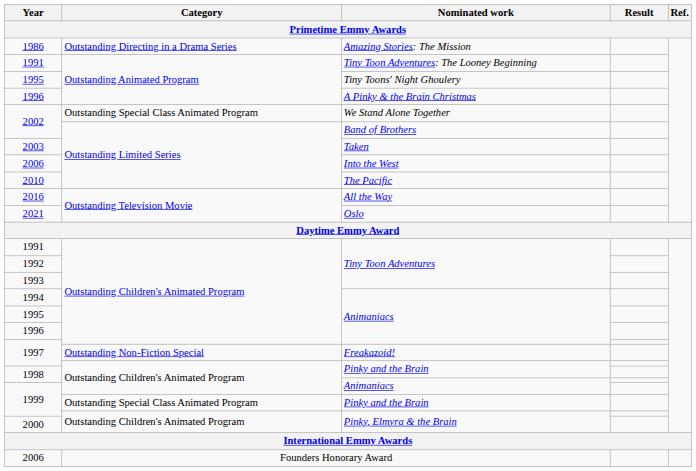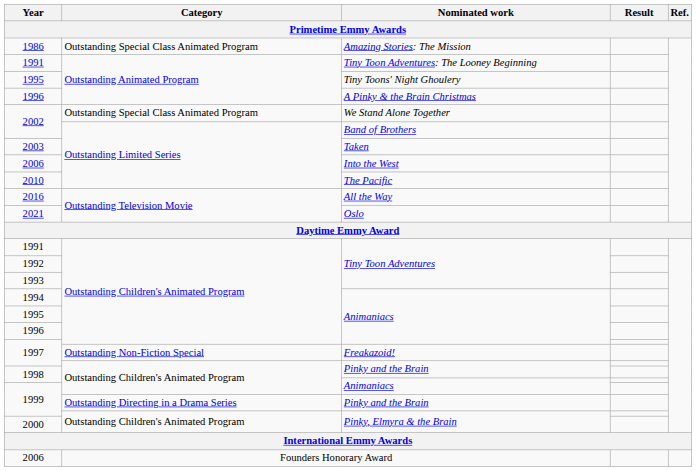 <table class=wikitable>
 <tr>
 <th scope="col" style="width:5em;">Year</th>
 <th scope="col" style="width:26em;">Category</th>
 <th scope="col" style="width:25em;">Nominated work</th>
 <th scope="col" style="width:5em;">Result</th>
 <th>Ref.</th>
 </tr>
 <tr>
 <th colspan=5><a href='#'>Primetime Emmy Awards</a></th>
 </tr>
 <tr>
 <td style="text-align:center;"><a href='#'>1986</a></td>
-<td><a href='#'>Outstanding Directing in a Drama Series</a></td>
+<td>Outstanding Special Class Animated Program</td>
 <td><em><a href='#'>Amazing Stories</a>: The Mission</em></td>
 <td></td>
 </tr>
 <tr>
 <td style="text-align:center;"><a href='#'>1991</a></td>
 <td rowspan="3"><a href='#'>Outstanding Animated Program</a></td>
 <td><em><a href='#'>Tiny Toon Adventures</a>: The Looney Beginning</em></td>
 <td></td>
 </tr>
 <tr>
 <td style="text-align:center;"><a href='#'>1995</a></td>
 <td><em>Tiny Toons' Night Ghoulery</em></td>
 <td></td>
 </tr>
 <tr>
 <td style="text-align:center;"><a href='#'>1996</a></td>
 <td><em><a href='#'>A Pinky & the Brain Christmas</a></em></td>
 <td></td>
 </tr>
 <tr>
 <td style="text-align:center;" rowspan="2"><a href='#'>2002</a></td>
 <td>Outstanding Special Class Animated Program</td>
 <td><em>We Stand Alone Together</em></td>
 <td></td>
 </tr>
 <tr>
 <td rowspan="4"><a href='#'>Outstanding Limited Series</a></td>
 <td><a href='#'><em>Band of Brothers</em></a></td>
 <td></td>
 </tr>
 <tr>
 <td style="text-align:center;"><a href='#'>2003</a></td>
 <td><a href='#'><em>Taken</em></a></td>
 <td></td>
 </tr>
 <tr>
 <td style="text-align:center;"><a href='#'>2006</a></td>
 <td><a href='#'><em>Into the West</em></a></td>
 <td></td>
 </tr>
 <tr>
 <td style="text-align:center;"><a href='#'>2010</a></td>
 <td><a href='#'><em>The Pacific</em></a></td>
 <td></td>
 </tr>
 <tr>
 <td style="text-align:center;"><a href='#'>2016</a></td>
 <td rowspan="2"><a href='#'>Outstanding Television Movie</a></td>
 <td><a href='#'><em>All the Way</em></a></td>
 <td></td>
 </tr>
 <tr>
 <td style="text-align:center;"><a href='#'>2021</a></td>
 <td><a href='#'><em>Oslo</em></a></td>
 <td></td>
 </tr>
 <tr>
 <th colspan=5><a href='#'>Daytime Emmy Award</a></th>
 </tr>
 <tr>
 <td style="text-align:center;">1991</td>
 <td rowspan="7"><a href='#'>Outstanding Children's Animated Program</a></td>
 <td rowspan="3"><em><a href='#'>Tiny Toon Adventures</a></em></td>
 <td></td>
 </tr>
 <tr>
 <td style="text-align:center;">1992</td>
 <td></td>
 </tr>
 <tr>
 <td style="text-align:center;">1993</td>
 <td></td>
 </tr>
 <tr>
 <td style="text-align:center;">1994</td>
 <td rowspan="4"><em><a href='#'>Animaniacs</a></em></td>
 <td></td>
 </tr>
 <tr>
 <td style="text-align:center;">1995</td>
 <td></td>
 </tr>
 <tr>
 <td style="text-align:center;">1996</td>
 <td></td>
 </tr>
 <tr>
 <td style="text-align:center;" rowspan="3">1997</td>
 <td></td>
 </tr>
 <tr>
 <td><a href='#'>Outstanding Non-Fiction Special</a></td>
 <td><em><a href='#'>Freakazoid!</a></em></td>
 <td></td>
 </tr>
 <tr>
 <td rowspan="4">Outstanding Children's Animated Program</td>
 <td rowspan="2"><em><a href='#'>Pinky and the Brain</a></em></td>
 <td></td>
 </tr>
 <tr>
 <td style="text-align:center;" rowspan="2">1998</td>
 <td></td>
 </tr>
 <tr>
 <td rowspan="2"><em><a href='#'>Animaniacs</a></em></td>
 <td></td>
 </tr>
 <tr>
 <td style="text-align:center;" rowspan="3">1999</td>
 <td></td>
 </tr>
 <tr>
-<td>Outstanding Special Class Animated Program</td>
+<td><a href='#'>Outstanding Directing in a Drama Series</a></td>
 <td><em><a href='#'>Pinky and the Brain</a></em></td>
 <td></td>
 </tr>
 <tr>
 <td rowspan="2">Outstanding Children's Animated Program</td>
 <td rowspan="2"><em><a href='#'>Pinky, Elmyra & the Brain</a></em></td>
 <td></td>
 </tr>
 <tr>
 <td style="text-align:center;">2000</td>
 <td></td>
 </tr>
 <tr>
 <th colspan=5><a href='#'>International Emmy Awards</a></th>
 </tr>
 <tr>
 <td style="text-align:center;">2006</td>
 <td colspan=2 align=center>Founders Honorary Award</td>
 <td></td>
 </tr>
 </table>
